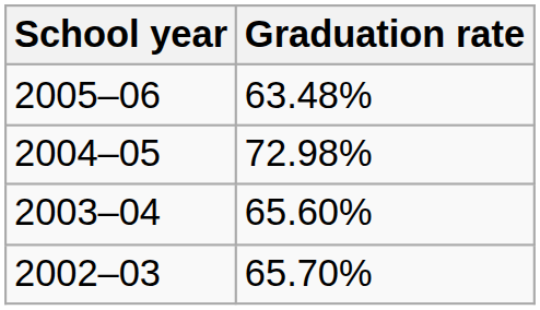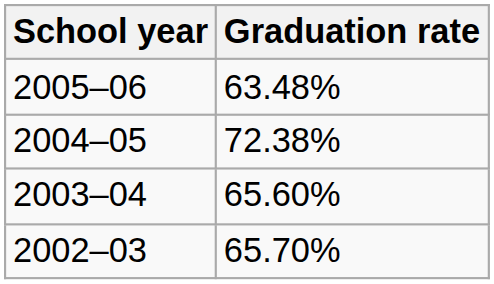 <table class="wikitable sortable">
 <tr>
 <th>School year</th>
 <th>Graduation rate</th>
 </tr>
 <tr>
 <td>2005–06</td>
 <td>63.48%</td>
 </tr>
 <tr>
 <td>2004–05</td>
-<td>72.98%</td>
+<td>72.38%</td>
 </tr>
 <tr>
 <td>2003–04</td>
 <td>65.60%</td>
 </tr>
 <tr>
 <td>2002–03</td>
 <td>65.70%</td>
 </tr>
 </table>
